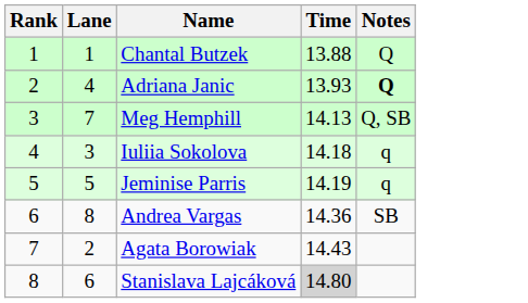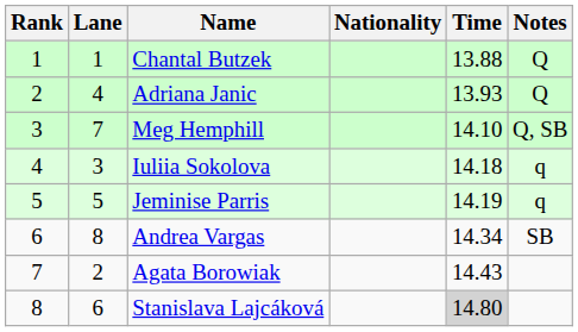 <table class="wikitable sortable" style="text-align:center">
 <tr>
 <th>Rank</th>
 <th>Lane</th>
 <th>Name</th>
+<th>Nationality</th>
 <th>Time</th>
 <th>Notes</th>
 </tr>
 <tr bgcolor=ccffcc>
 <td>1</td>
 <td>1</td>
 <td align=left><a href='#'>Chantal Butzek</a></td>
+<td align=left></td>
 <td>13.88</td>
 <td>Q</td>
 </tr>
 <tr bgcolor=ccffcc>
 <td>2</td>
 <td>4</td>
 <td align=left><a href='#'>Adriana Janic</a></td>
+<td align=left></td>
 <td>13.93</td>
-<td><strong>Q</strong></td>
+<td>Q</td>
 </tr>
 <tr bgcolor=ccffcc>
 <td>3</td>
 <td>7</td>
 <td align=left><a href='#'>Meg Hemphill</a></td>
-<td>14.13</td>
+<td align=left></td>
+<td>14.10</td>
 <td>Q, SB</td>
 </tr>
 <tr bgcolor=ddffdd>
 <td>4</td>
 <td>3</td>
 <td align=left><a href='#'>Iuliia Sokolova</a></td>
+<td align=left></td>
 <td>14.18</td>
 <td>q</td>
 </tr>
 <tr bgcolor=ddffdd>
 <td>5</td>
 <td>5</td>
 <td align=left><a href='#'>Jeminise Parris</a></td>
+<td align=left></td>
 <td>14.19</td>
 <td>q</td>
 </tr>
 <tr>
 <td>6</td>
 <td>8</td>
 <td align=left><a href='#'>Andrea Vargas</a></td>
-<td>14.36</td>
+<td align=left></td>
+<td>14.34</td>
 <td>SB</td>
 </tr>
 <tr>
 <td>7</td>
 <td>2</td>
 <td align=left><a href='#'>Agata Borowiak</a></td>
+<td align=left></td>
 <td>14.43</td>
 <td></td>
 </tr>
 <tr>
 <td>8</td>
 <td>6</td>
 <td align=left><a href='#'>Stanislava Lajcáková</a></td>
+<td align=left></td>
 <td style="background: lightgrey;">14.80</td>
 <td></td>
 </tr>
 </table>
